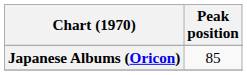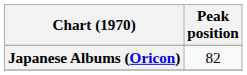 <table class="wikitable sortable plainrowheaders" style="text-align:center">
 <tr>
 <th scope="col">Chart (1970)</th>
 <th scope="col">Peak<br>position</th>
 </tr>
 <tr>
 </tr>
 <tr>
 <th scope="row">Japanese Albums (<a href='#'>Oricon</a>)</th>
-<td align="center">85</td>
+<td align="center">82</td>
 </tr>
 <tr>
 </tr>
 <tr>
 </tr>
 <tr>
 </tr>
 </table>
